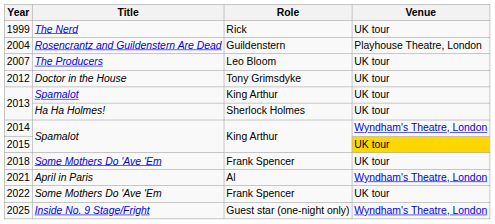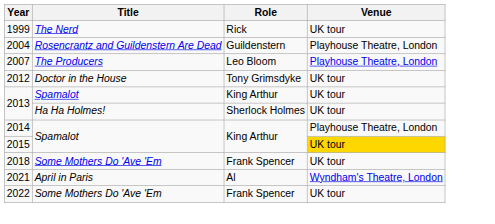 <table class="wikitable">
 <tr>
 <th>Year</th>
 <th>Title</th>
 <th>Role</th>
 <th>Venue</th>
 </tr>
 <tr>
 <td>1999</td>
 <td><a href='#'><em>The Nerd</em></a></td>
 <td>Rick</td>
 <td>UK tour</td>
 </tr>
 <tr>
 <td>2004</td>
 <td><em><a href='#'>Rosencrantz and Guildenstern Are Dead</a></em></td>
 <td>Guildenstern</td>
 <td>Playhouse Theatre, London</td>
 </tr>
 <tr>
 <td>2007</td>
 <td><a href='#'><em>The Producers</em></a></td>
 <td>Leo Bloom</td>
-<td>UK tour</td>
+<td><a href='#'>Playhouse Theatre, London</a></td>
 </tr>
 <tr>
 <td>2012</td>
 <td><em>Doctor in the House</em></td>
 <td>Tony Grimsdyke</td>
 <td>UK tour</td>
 </tr>
 <tr>
 <td rowspan="2">2013</td>
 <td><em><a href='#'>Spamalot</a></em></td>
 <td>King Arthur</td>
 <td>UK tour</td>
 </tr>
 <tr>
 <td><em>Ha Ha Holmes!</em></td>
 <td>Sherlock Holmes</td>
 <td>UK tour</td>
 </tr>
 <tr>
 <td>2014</td>
 <td rowspan="2"><em>Spamalot</em></td>
 <td rowspan="2">King Arthur</td>
-<td><a href='#'>Wyndham's Theatre, London</a></td>
+<td>Playhouse Theatre, London</td>
 </tr>
 <tr>
 <td>2015</td>
 <td style="background: gold;">UK tour</td>
 </tr>
 <tr>
 <td>2018</td>
 <td><a href='#'><em>Some Mothers Do 'Ave 'Em</em></a></td>
 <td>Frank Spencer</td>
 <td>UK tour</td>
 </tr>
 <tr>
 <td>2021</td>
 <td><em>April in Paris</em></td>
 <td>Al</td>
 <td><a href='#'>Wyndham's Theatre, London</a></td>
 </tr>
 <tr>
 <td>2022</td>
 <td><em>Some Mothers Do 'Ave 'Em</em></td>
 <td>Frank Spencer</td>
 <td>UK tour</td>
 </tr>
-<tr>
-<td>2025</td>
-<td><a href='#'><em>Inside No. 9 Stage/Fright</em></a></td>
-<td>Guest star (one-night only)</td>
-<td><a href='#'>Wyndham's Theatre, London</a></td>
-</tr>
 </table>
